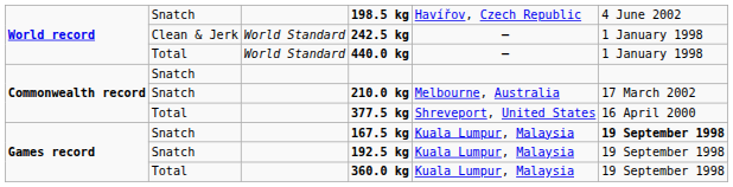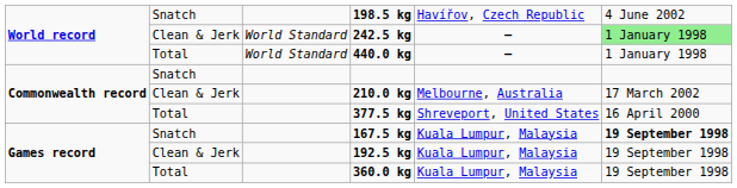 <table class="wikitable">
 <tr>
 <td rowspan=3><strong><a href='#'>World record</a></strong></td>
 <td>Snatch</td>
 <td></td>
 <td><strong>198.5 kg</strong></td>
 <td><a href='#'>Havířov</a>, <a href='#'>Czech Republic</a></td>
 <td>4 June 2002</td>
 </tr>
 <tr>
 <td>Clean & Jerk</td>
 <td align=center><em>World Standard</em></td>
 <td><strong>242.5 kg</strong></td>
 <td align=center><strong>–</strong></td>
-<td>1 January 1998</td>
+<td style="background: lightgreen;">1 January 1998</td>
 </tr>
 <tr>
 <td>Total</td>
 <td align=center><em>World Standard</em></td>
 <td><strong>440.0 kg</strong></td>
 <td align=center><strong>–</strong></td>
 <td>1 January 1998</td>
 </tr>
 <tr>
 <td rowspan=3><strong>Commonwealth record</strong></td>
 <td>Snatch</td>
 <td></td>
 <td></td>
 <td></td>
 <td></td>
 </tr>
 <tr>
-<td>Snatch</td>
+<td>Clean & Jerk</td>
 <td></td>
 <td><strong>210.0 kg</strong></td>
 <td><a href='#'>Melbourne</a>, <a href='#'>Australia</a></td>
 <td>17 March 2002</td>
 </tr>
 <tr>
 <td>Total</td>
 <td></td>
 <td><strong>377.5 kg</strong></td>
 <td><a href='#'>Shreveport</a>, <a href='#'>United States</a></td>
 <td>16 April 2000</td>
 </tr>
 <tr>
 <td rowspan=3><strong>Games record</strong></td>
 <td>Snatch</td>
 <td></td>
 <td><strong>167.5 kg</strong></td>
 <td><a href='#'>Kuala Lumpur</a>, <a href='#'>Malaysia</a></td>
 <td><strong>19 September 1998</strong></td>
 </tr>
 <tr>
-<td>Snatch</td>
+<td>Clean & Jerk</td>
 <td></td>
 <td><strong>192.5 kg</strong></td>
 <td><a href='#'>Kuala Lumpur</a>, <a href='#'>Malaysia</a></td>
 <td>19 September 1998</td>
 </tr>
 <tr>
 <td>Total</td>
 <td></td>
 <td><strong>360.0 kg</strong></td>
 <td><a href='#'>Kuala Lumpur</a>, <a href='#'>Malaysia</a></td>
 <td>19 September 1998</td>
 </tr>
 </table>
